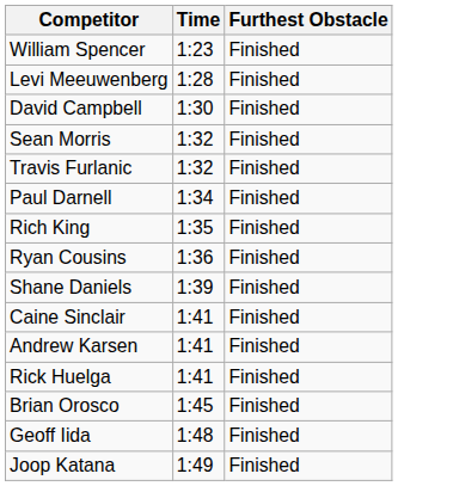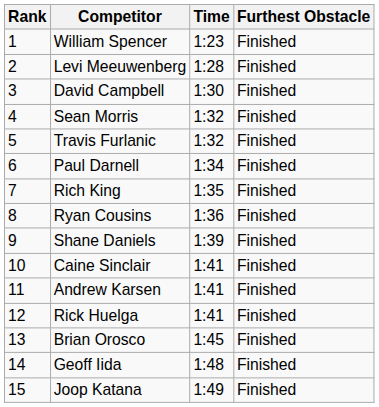 <table class="wikitable sortable mw-collapsible">
 <tr>
+<th>Rank</th>
 <th>Competitor</th>
 <th>Time</th>
 <th>Furthest Obstacle</th>
 </tr>
 <tr>
+<td>1</td>
 <td>William Spencer</td>
 <td>1:23</td>
 <td>Finished</td>
 </tr>
 <tr>
+<td>2</td>
 <td>Levi Meeuwenberg</td>
 <td>1:28</td>
 <td>Finished</td>
 </tr>
 <tr>
+<td>3</td>
 <td>David Campbell</td>
 <td>1:30</td>
 <td>Finished</td>
 </tr>
 <tr>
+<td>4</td>
 <td>Sean Morris</td>
 <td>1:32</td>
 <td>Finished</td>
 </tr>
 <tr>
+<td>5</td>
 <td>Travis Furlanic</td>
 <td>1:32</td>
 <td>Finished</td>
 </tr>
 <tr>
+<td>6</td>
 <td>Paul Darnell</td>
 <td>1:34</td>
 <td>Finished</td>
 </tr>
 <tr>
+<td>7</td>
 <td>Rich King</td>
 <td>1:35</td>
 <td>Finished</td>
 </tr>
 <tr>
+<td>8</td>
 <td>Ryan Cousins</td>
 <td>1:36</td>
 <td>Finished</td>
 </tr>
 <tr>
+<td>9</td>
 <td>Shane Daniels</td>
 <td>1:39</td>
 <td>Finished</td>
 </tr>
 <tr>
+<td>10</td>
 <td>Caine Sinclair</td>
 <td>1:41</td>
 <td>Finished</td>
 </tr>
 <tr>
+<td>11</td>
 <td>Andrew Karsen</td>
 <td>1:41</td>
 <td>Finished</td>
 </tr>
 <tr>
+<td>12</td>
 <td>Rick Huelga</td>
 <td>1:41</td>
 <td>Finished</td>
 </tr>
 <tr>
+<td>13</td>
 <td>Brian Orosco</td>
 <td>1:45</td>
 <td>Finished</td>
 </tr>
 <tr>
+<td>14</td>
 <td>Geoff Iida</td>
 <td>1:48</td>
 <td>Finished</td>
 </tr>
 <tr>
+<td>15</td>
 <td>Joop Katana</td>
 <td>1:49</td>
 <td>Finished</td>
 </tr>
 </table>
